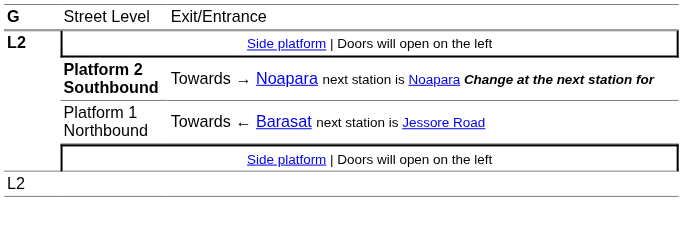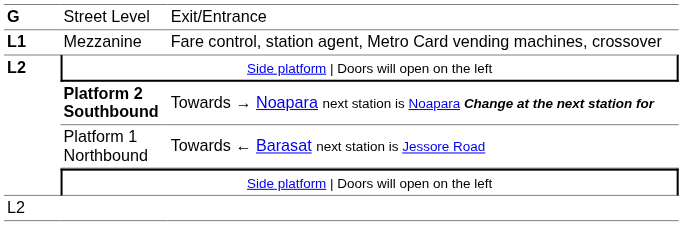 <table border=0 cellspacing=0 cellpadding=3>
 <tr>
 <td style="border-bottom:solid 1px gray;border-top:solid 1px gray;" width=50 valign=top><strong>G</strong></td>
 <td style="border-top:solid 1px gray;border-bottom:solid 1px gray;" width=100 valign=top>Street Level</td>
 <td style="border-top:solid 1px gray;border-bottom:solid 1px gray;" width=500 valign=top>Exit/Entrance</td>
+</tr>
+<tr>
+<td valign=top><strong>L1</strong></td>
+<td valign=top>Mezzanine</td>
+<td valign=top>Fare control, station agent, Metro Card vending machines, crossover<br></td>
 </tr>
 <tr>
 <td style="border-top:solid 1px gray;border-bottom:solid 1px gray;" width=50 rowspan=4 valign=top><strong>L2</strong></td>
 <td style="border-top:solid 1px gray;border-right:solid 2px black;border-left:solid 2px black;border-bottom:solid 2px black;text-align:center;" colspan=2><small><a href='#'>Side platform</a> | Doors will open on the left </small></td>
 </tr>
 <tr>
 <td width="100" style="border-bottom:solid 1px gray;"><span><strong>Platform 2</strong><br><strong>Southbound</strong></span></td>
 <td width="500" style="border-bottom:solid 1px gray;">Towards → <a href='#'>Noapara</a> <small>next station is <a href='#'>Noapara</a> </small><small><strong><em>Change at the next station for <strong><em></small></td>
 </tr>
 <tr>
 <td width="100" style="border-bottom:solid 1px gray;"><span></strong>Platform 1<strong><br></strong>Northbound<strong></span></td>
 <td width="500" style="border-bottom:solid 1px gray;">Towards ← <a href='#'>Barasat</a> <small>next station is <a href='#'>Jessore Road</a></small></td>
 </tr>
 <tr>
 <td style="border-top:solid 2px black;border-right:solid 2px black;border-left:solid 2px black;border-bottom:solid 1px gray;text-align:center;" colspan=2><small><a href='#'>Side platform</a> | Doors will open on the left </small></td>
 </tr>
 <tr>
 <td style="border-bottom:solid 1px gray;" width=50 rowspan=2 valign=top></strong>L2<strong></td>
 <td style="border-bottom:solid 1px gray;" width=100></td>
 <td style="border-bottom:solid 1px gray;" width=500></td>
 </tr>
 <tr>
 </tr>
 </table>
